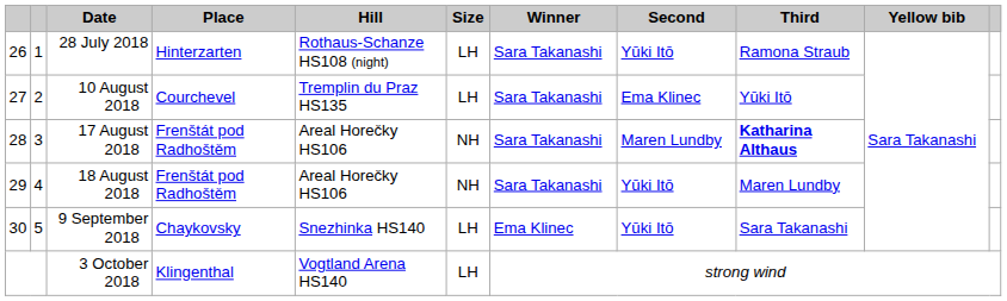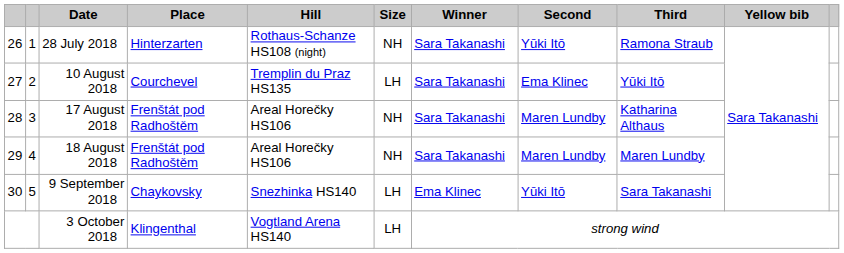 <table class="wikitable plainrowheaders" style="background:#fff; font-size:86%; line-height:16px; border:grey solid 1px; border-collapse:collapse;">
 <tr style="background:#ccc; text-align:center;">
 <th scope="col" style="background:#ccc; width=20 px;"></th>
 <th scope="col" style="background:#ccc; width=30 px;"></th>
 <th scope="col" style="background:#ccc; width:120px;">Date</th>
 <th scope="col" style="background:#ccc; width:200px;">Place</th>
 <th scope="col" style="background:#ccc; width:240px;">Hill</th>
 <th scope="col" style="background:#ccc; width:40px;">Size</th>
 <th scope="col" style="background:#ccc; width:185px;">Winner</th>
 <th scope="col" style="background:#ccc; width:185px;">Second</th>
 <th scope="col" style="background:#ccc; width:185px;">Third</th>
 <th scope="col" style="background:#ccc; width:180px;">Yellow bib</th>
 <th scope="col" style="background:#ccc; width:10px;"></th>
 </tr>
 <tr>
 <td align=center>26</td>
 <td align=center>1</td>
 <td align=right>28 July 2018  </td>
 <td> <a href='#'>Hinterzarten</a></td>
 <td><a href='#'>Rothaus-Schanze</a> HS108 <small>(night)</small></td>
-<td align=center>LH</td>
+<td align=center>NH</td>
 <td> <a href='#'>Sara Takanashi</a></td>
 <td> <a href='#'>Yūki Itō</a></td>
 <td> <a href='#'>Ramona Straub</a></td>
 <td rowspan=5> <a href='#'>Sara Takanashi</a></td>
 <td></td>
 </tr>
 <tr>
 <td align=center>27</td>
 <td align=center>2</td>
 <td align=right>10 August 2018  </td>
 <td> <a href='#'>Courchevel</a></td>
 <td><a href='#'>Tremplin du Praz</a> HS135</td>
 <td align=center>LH</td>
 <td> <a href='#'>Sara Takanashi</a></td>
 <td> <a href='#'>Ema Klinec</a></td>
 <td> <a href='#'>Yūki Itō</a></td>
 <td></td>
 </tr>
 <tr>
 <td align=center>28</td>
 <td align=center>3</td>
 <td align=right>17 August 2018  </td>
 <td> <a href='#'>Frenštát pod Radhoštěm</a></td>
 <td>Areal Horečky HS106</td>
 <td align=center>NH</td>
 <td> <a href='#'>Sara Takanashi</a></td>
 <td> <a href='#'>Maren Lundby</a></td>
-<td><strong> <a href='#'>Katharina Althaus</a></strong></td>
+<td> <a href='#'>Katharina Althaus</a></td>
 <td></td>
 </tr>
 <tr>
 <td align=center>29</td>
 <td align=center>4</td>
 <td align=right>18 August 2018  </td>
 <td> <a href='#'>Frenštát pod Radhoštěm</a></td>
 <td>Areal Horečky HS106</td>
 <td align=center>NH</td>
 <td> <a href='#'>Sara Takanashi</a></td>
-<td> <a href='#'>Yūki Itō</a></td>
+<td> <a href='#'>Maren Lundby</a></td>
 <td> <a href='#'>Maren Lundby</a></td>
 <td></td>
 </tr>
 <tr>
 <td align=center>30</td>
 <td align=center>5</td>
 <td align=right>9 September 2018  </td>
 <td> <a href='#'>Chaykovsky</a></td>
 <td><a href='#'>Snezhinka</a> HS140</td>
 <td align=center>LH</td>
 <td> <a href='#'>Ema Klinec</a></td>
 <td> <a href='#'>Yūki Itō</a></td>
 <td> <a href='#'>Sara Takanashi</a></td>
 <td></td>
 </tr>
 <tr>
 <td align=center colspan=2></td>
 <td align=right>3 October 2018  </td>
 <td> <a href='#'>Klingenthal</a></td>
 <td><a href='#'>Vogtland Arena</a> HS140</td>
 <td align=center>LH</td>
 <td align=center colspan=5><em>strong wind</em></td>
 </tr>
 </table>
